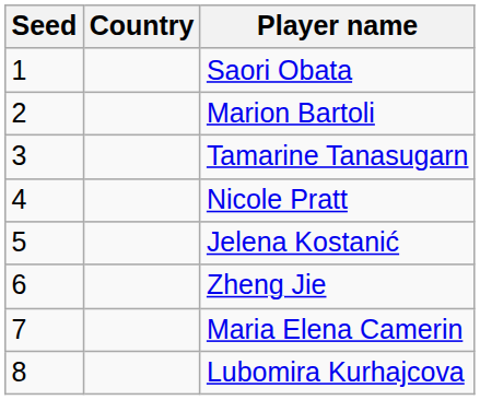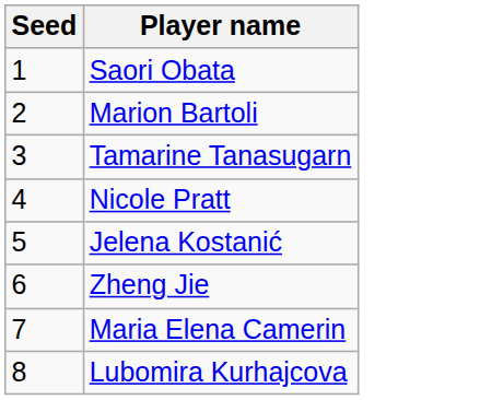 <table class="wikitable">
 <tr>
 <th>Seed</th>
-<th>Country</th>
 <th>Player name</th>
 </tr>
 <tr>
 <td>1</td>
-<td></td>
 <td><a href='#'>Saori Obata</a></td>
 </tr>
 <tr>
 <td>2</td>
-<td></td>
 <td><a href='#'>Marion Bartoli</a></td>
 </tr>
 <tr>
 <td>3</td>
-<td></td>
 <td><a href='#'>Tamarine Tanasugarn</a></td>
 </tr>
 <tr>
 <td>4</td>
-<td></td>
 <td><a href='#'>Nicole Pratt</a></td>
 </tr>
 <tr>
 <td>5</td>
-<td></td>
 <td><a href='#'>Jelena Kostanić</a></td>
 </tr>
 <tr>
 <td>6</td>
-<td></td>
 <td><a href='#'>Zheng Jie</a></td>
 </tr>
 <tr>
 <td>7</td>
-<td></td>
 <td><a href='#'>Maria Elena Camerin</a></td>
 </tr>
 <tr>
 <td>8</td>
-<td></td>
 <td><a href='#'>Lubomira Kurhajcova</a></td>
 </tr>
 </table>
